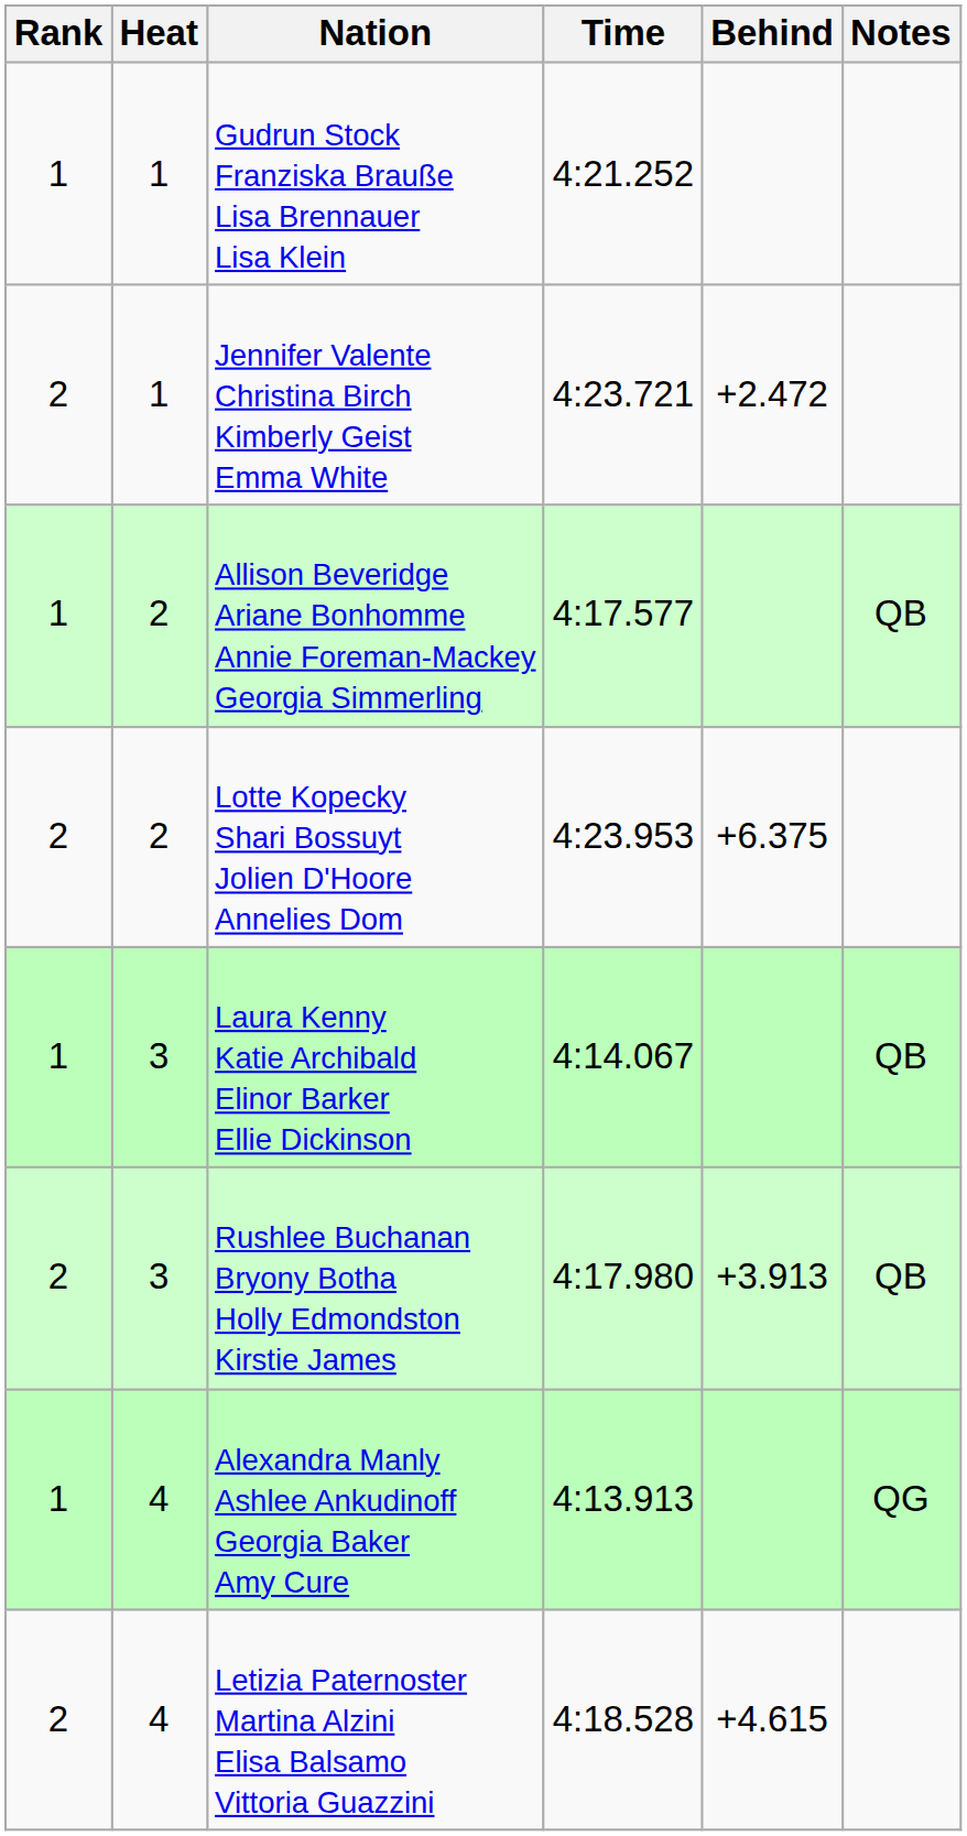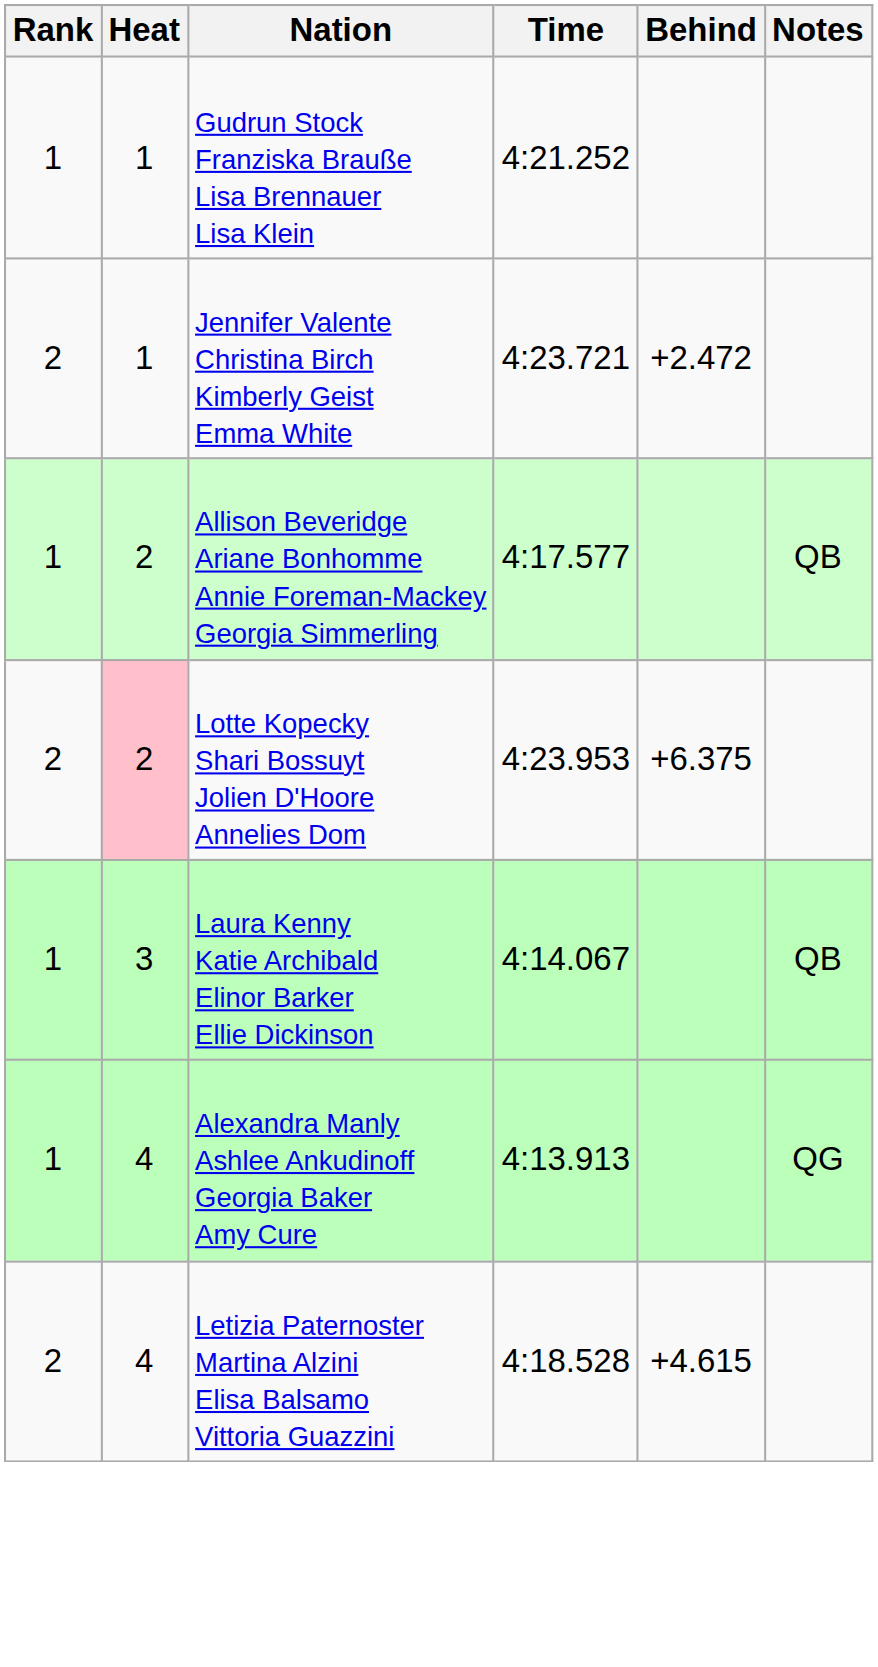 <table class="wikitable sortable" style="text-align:center">
 <tr>
 <th>Rank</th>
 <th>Heat</th>
 <th>Nation</th>
 <th>Time</th>
 <th>Behind</th>
 <th>Notes</th>
 </tr>
 <tr>
 <td>1</td>
 <td>1</td>
 <td align=left><br><small><a href='#'>Gudrun Stock</a><br><a href='#'>Franziska Brauße</a><br><a href='#'>Lisa Brennauer</a><br><a href='#'>Lisa Klein</a></small></td>
 <td>4:21.252</td>
 <td></td>
 <td></td>
 </tr>
 <tr>
 <td>2</td>
 <td>1</td>
 <td align=left><br><small><a href='#'>Jennifer Valente</a><br><a href='#'>Christina Birch</a><br><a href='#'>Kimberly Geist</a><br><a href='#'>Emma White</a></small></td>
 <td>4:23.721</td>
 <td>+2.472</td>
 <td></td>
 </tr>
 <tr bgcolor=ccffcc>
 <td>1</td>
 <td>2</td>
 <td align=left><br><small><a href='#'>Allison Beveridge</a><br><a href='#'>Ariane Bonhomme</a><br><a href='#'>Annie Foreman-Mackey</a><br><a href='#'>Georgia Simmerling</a></small></td>
 <td>4:17.577</td>
 <td></td>
 <td>QB</td>
 </tr>
 <tr>
 <td>2</td>
-<td>2</td>
+<td style="background: pink;">2</td>
 <td align=left><br><small><a href='#'>Lotte Kopecky</a><br><a href='#'>Shari Bossuyt</a><br><a href='#'>Jolien D'Hoore</a><br><a href='#'>Annelies Dom</a></small></td>
 <td>4:23.953</td>
 <td>+6.375</td>
 <td></td>
 </tr>
 <tr bgcolor=bbffbb>
 <td>1</td>
 <td>3</td>
 <td align=left><br><small><a href='#'>Laura Kenny</a><br><a href='#'>Katie Archibald</a><br><a href='#'>Elinor Barker</a><br><a href='#'>Ellie Dickinson</a></small></td>
 <td>4:14.067</td>
 <td></td>
-<td>QB</td>
-</tr>
-<tr bgcolor=ccffcc>
-<td>2</td>
-<td>3</td>
-<td align=left><br><small><a href='#'>Rushlee Buchanan</a><br><a href='#'>Bryony Botha</a><br><a href='#'>Holly Edmondston</a><br><a href='#'>Kirstie James</a> </small></td>
-<td>4:17.980</td>
-<td>+3.913</td>
 <td>QB</td>
 </tr>
 <tr bgcolor=bbffbb>
 <td>1</td>
 <td>4</td>
 <td align=left><br><small><a href='#'>Alexandra Manly</a><br><a href='#'>Ashlee Ankudinoff</a><br><a href='#'>Georgia Baker</a><br><a href='#'>Amy Cure</a> </small></td>
 <td>4:13.913</td>
 <td></td>
 <td>QG</td>
 </tr>
 <tr>
 <td>2</td>
 <td>4</td>
 <td align=left><br><small><a href='#'>Letizia Paternoster</a><br><a href='#'>Martina Alzini</a><br><a href='#'>Elisa Balsamo</a><br><a href='#'>Vittoria Guazzini</a> </small></td>
 <td>4:18.528</td>
 <td>+4.615</td>
 <td></td>
 </tr>
 </table>
